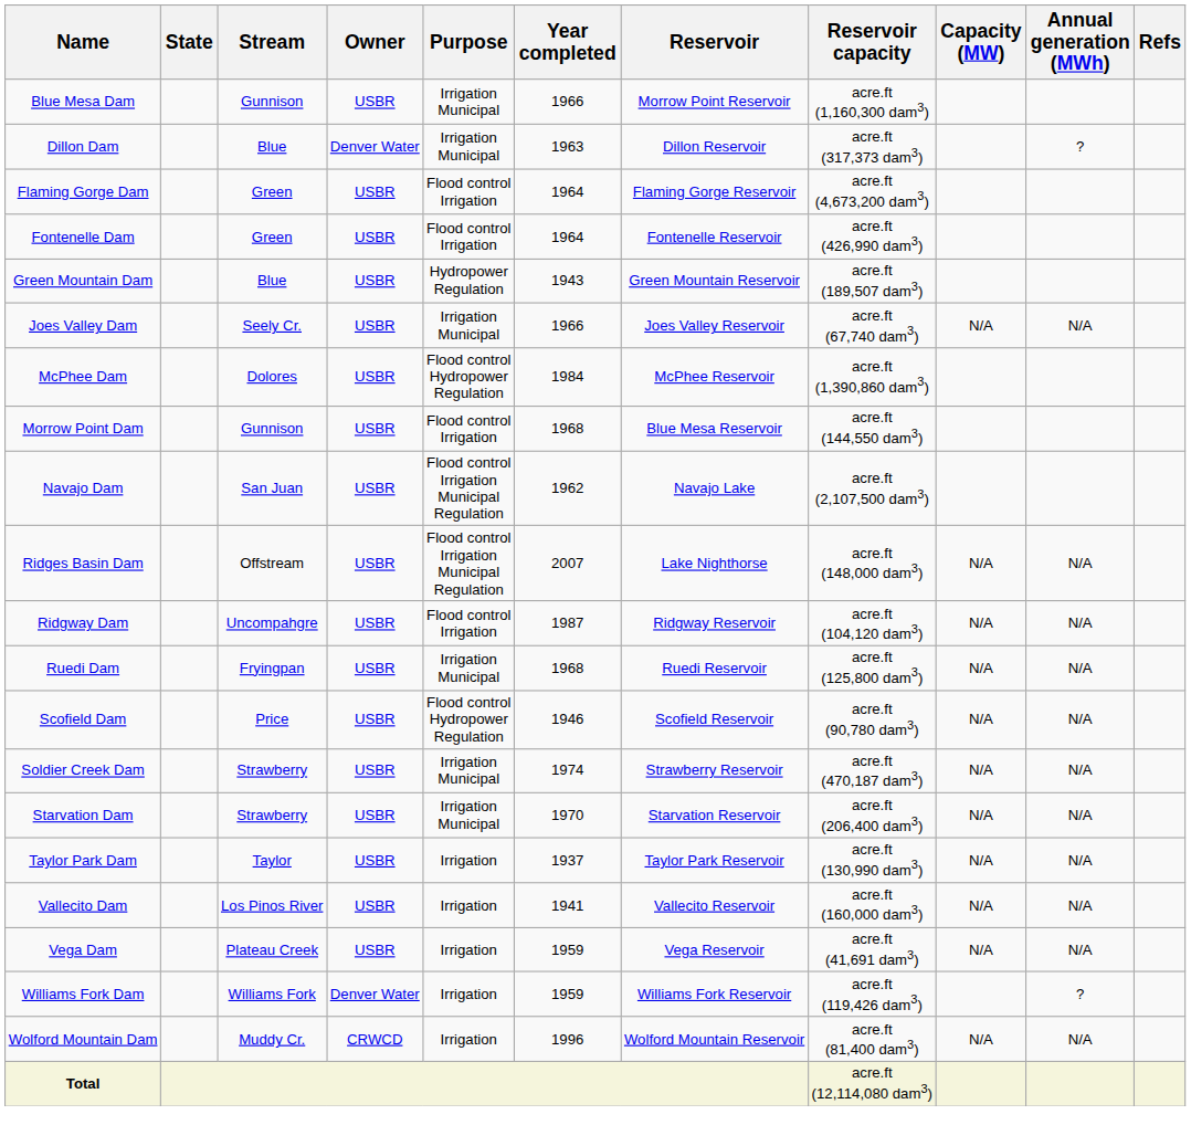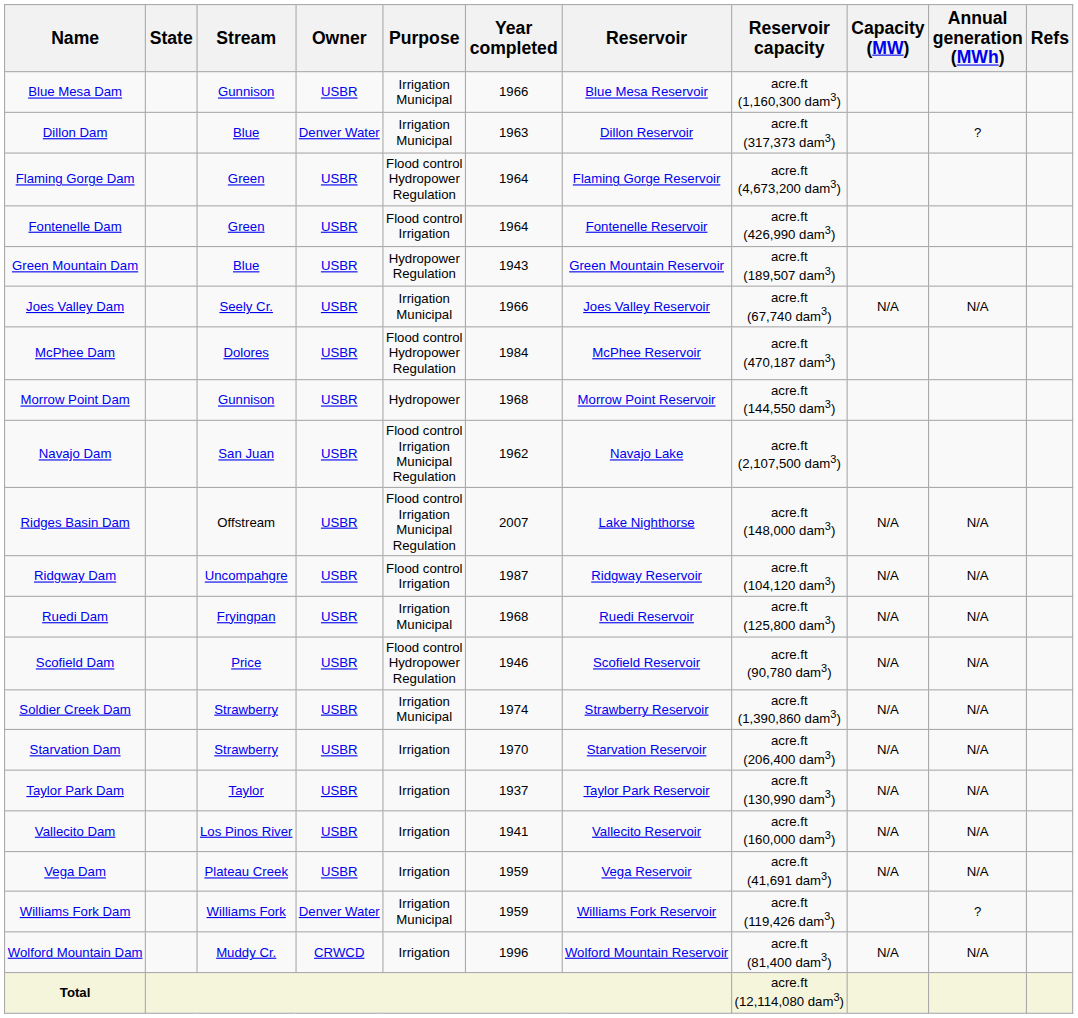 <table class="wikitable sortable">
 <tr>
 <th>Name</th>
 <th>State</th>
 <th>Stream</th>
 <th>Owner</th>
 <th>Purpose</th>
 <th>Year<br>completed</th>
 <th>Reservoir</th>
 <th>Reservoir<br>capacity</th>
 <th>Capacity<br>(<a href='#'>MW</a>)</th>
 <th>Annual<br>generation<br>(<a href='#'>MWh</a>)</th>
 <th>Refs</th>
 </tr>
 <tr style="font-size:9pt; text-align:center;">
 <td><a href='#'>Blue Mesa Dam</a></td>
 <td></td>
 <td><a href='#'>Gunnison</a></td>
 <td><a href='#'>USBR</a></td>
 <td>Irrigation<br>Municipal</td>
 <td>1966</td>
-<td><a href='#'>Morrow Point Reservoir</a></td>
+<td><a href='#'>Blue Mesa Reservoir</a></td>
 <td> acre.ft<br>(1,160,300 dam<sup>3</sup>)</td>
 <td></td>
 <td></td>
 <td></td>
 </tr>
 <tr style="font-size:9pt; text-align:center;">
 <td><a href='#'>Dillon Dam</a></td>
 <td></td>
 <td><a href='#'>Blue</a></td>
 <td><a href='#'>Denver Water</a></td>
 <td>Irrigation<br>Municipal</td>
 <td>1963</td>
 <td><a href='#'>Dillon Reservoir</a></td>
 <td> acre.ft<br>(317,373 dam<sup>3</sup>)</td>
 <td></td>
 <td>?</td>
 <td></td>
 </tr>
 <tr style="font-size:9pt; text-align:center;">
 <td><a href='#'>Flaming Gorge Dam</a></td>
 <td></td>
 <td><a href='#'>Green</a></td>
 <td><a href='#'>USBR</a></td>
-<td>Flood control<br>Irrigation</td>
+<td>Flood control<br>Hydropower<br>Regulation</td>
 <td>1964</td>
 <td><a href='#'>Flaming Gorge Reservoir</a></td>
 <td> acre.ft<br>(4,673,200 dam<sup>3</sup>)</td>
 <td></td>
 <td></td>
 <td></td>
 </tr>
 <tr style="font-size:9pt; text-align:center;">
 <td><a href='#'>Fontenelle Dam</a></td>
 <td></td>
 <td><a href='#'>Green</a></td>
 <td><a href='#'>USBR</a></td>
 <td>Flood control<br>Irrigation</td>
 <td>1964</td>
 <td><a href='#'>Fontenelle Reservoir</a></td>
 <td> acre.ft<br>(426,990 dam<sup>3</sup>)</td>
 <td></td>
 <td></td>
 <td></td>
 </tr>
 <tr style="font-size:9pt; text-align:center;">
 <td><a href='#'>Green Mountain Dam</a></td>
 <td></td>
 <td><a href='#'>Blue</a></td>
 <td><a href='#'>USBR</a></td>
 <td>Hydropower<br>Regulation</td>
 <td>1943</td>
 <td><a href='#'>Green Mountain Reservoir</a></td>
 <td> acre.ft<br>(189,507 dam<sup>3</sup>)</td>
 <td></td>
 <td></td>
 <td></td>
 </tr>
 <tr style="font-size:9pt; text-align:center;">
 <td><a href='#'>Joes Valley Dam</a></td>
 <td></td>
 <td><a href='#'>Seely Cr.</a></td>
 <td><a href='#'>USBR</a></td>
 <td>Irrigation<br>Municipal</td>
 <td>1966</td>
 <td><a href='#'>Joes Valley Reservoir</a></td>
 <td> acre.ft<br>(67,740 dam<sup>3</sup>)</td>
 <td>N/A</td>
 <td>N/A</td>
 <td></td>
 </tr>
 <tr style="font-size:9pt; text-align:center;">
 <td><a href='#'>McPhee Dam</a></td>
 <td></td>
 <td><a href='#'>Dolores</a></td>
 <td><a href='#'>USBR</a></td>
 <td>Flood control<br>Hydropower<br>Regulation</td>
 <td>1984</td>
 <td><a href='#'>McPhee Reservoir</a></td>
-<td> acre.ft<br>(1,390,860 dam<sup>3</sup>)</td>
+<td> acre.ft<br>(470,187 dam<sup>3</sup>)</td>
 <td></td>
 <td></td>
 <td></td>
 </tr>
 <tr style="font-size:9pt; text-align:center;">
 <td><a href='#'>Morrow Point Dam</a></td>
 <td></td>
 <td><a href='#'>Gunnison</a></td>
 <td><a href='#'>USBR</a></td>
-<td>Flood control<br>Irrigation</td>
+<td>Hydropower</td>
 <td>1968</td>
-<td><a href='#'>Blue Mesa Reservoir</a></td>
+<td><a href='#'>Morrow Point Reservoir</a></td>
 <td> acre.ft<br>(144,550 dam<sup>3</sup>)</td>
 <td></td>
 <td></td>
 <td></td>
 </tr>
 <tr style="font-size:9pt; text-align:center;">
 <td><a href='#'>Navajo Dam</a></td>
 <td></td>
 <td><a href='#'>San Juan</a></td>
 <td><a href='#'>USBR</a></td>
 <td>Flood control<br>Irrigation<br>Municipal<br>Regulation</td>
 <td>1962</td>
 <td><a href='#'>Navajo Lake</a></td>
 <td> acre.ft<br>(2,107,500 dam<sup>3</sup>)</td>
 <td></td>
 <td></td>
 <td></td>
 </tr>
 <tr style="font-size:9pt; text-align:center;">
 <td><a href='#'>Ridges Basin Dam</a></td>
 <td></td>
 <td>Offstream</td>
 <td><a href='#'>USBR</a></td>
 <td>Flood control<br>Irrigation<br>Municipal<br>Regulation</td>
 <td>2007</td>
 <td><a href='#'>Lake Nighthorse</a></td>
 <td> acre.ft<br>(148,000 dam<sup>3</sup>)</td>
 <td>N/A</td>
 <td>N/A</td>
 <td></td>
 </tr>
 <tr style="font-size:9pt; text-align:center;">
 <td><a href='#'>Ridgway Dam</a></td>
 <td></td>
 <td><a href='#'>Uncompahgre</a></td>
 <td><a href='#'>USBR</a></td>
 <td>Flood control<br>Irrigation</td>
 <td>1987</td>
 <td><a href='#'>Ridgway Reservoir</a></td>
 <td> acre.ft<br>(104,120 dam<sup>3</sup>)</td>
 <td>N/A</td>
 <td>N/A</td>
 <td></td>
 </tr>
 <tr style="font-size:9pt; text-align:center;">
 <td><a href='#'>Ruedi Dam</a></td>
 <td></td>
 <td><a href='#'>Fryingpan</a></td>
 <td><a href='#'>USBR</a></td>
 <td>Irrigation<br>Municipal</td>
 <td>1968</td>
 <td><a href='#'>Ruedi Reservoir</a></td>
 <td> acre.ft<br>(125,800 dam<sup>3</sup>)</td>
 <td>N/A</td>
 <td>N/A</td>
 <td></td>
 </tr>
 <tr style="font-size:9pt; text-align:center;">
 <td><a href='#'>Scofield Dam</a></td>
 <td></td>
 <td><a href='#'>Price</a></td>
 <td><a href='#'>USBR</a></td>
 <td>Flood control<br>Hydropower<br>Regulation</td>
 <td>1946</td>
 <td><a href='#'>Scofield Reservoir</a></td>
 <td> acre.ft<br>(90,780 dam<sup>3</sup>)</td>
 <td>N/A</td>
 <td>N/A</td>
 <td></td>
 </tr>
 <tr style="font-size:9pt; text-align:center;">
 <td><a href='#'>Soldier Creek Dam</a></td>
 <td></td>
 <td><a href='#'>Strawberry</a></td>
 <td><a href='#'>USBR</a></td>
 <td>Irrigation<br>Municipal</td>
 <td>1974</td>
 <td><a href='#'>Strawberry Reservoir</a></td>
-<td> acre.ft<br>(470,187 dam<sup>3</sup>)</td>
+<td> acre.ft<br>(1,390,860 dam<sup>3</sup>)</td>
 <td>N/A</td>
 <td>N/A</td>
 <td></td>
 </tr>
 <tr style="font-size:9pt; text-align:center;">
 <td><a href='#'>Starvation Dam</a></td>
 <td></td>
 <td><a href='#'>Strawberry</a></td>
 <td><a href='#'>USBR</a></td>
-<td>Irrigation<br>Municipal</td>
+<td>Irrigation</td>
 <td>1970</td>
 <td><a href='#'>Starvation Reservoir</a></td>
 <td> acre.ft<br>(206,400 dam<sup>3</sup>)</td>
 <td>N/A</td>
 <td>N/A</td>
 <td></td>
 </tr>
 <tr style="font-size:9pt; text-align:center;">
 <td><a href='#'>Taylor Park Dam</a></td>
 <td></td>
 <td><a href='#'>Taylor</a></td>
 <td><a href='#'>USBR</a></td>
 <td>Irrigation</td>
 <td>1937</td>
 <td><a href='#'>Taylor Park Reservoir</a></td>
 <td> acre.ft<br>(130,990 dam<sup>3</sup>)</td>
 <td>N/A</td>
 <td>N/A</td>
 <td></td>
 </tr>
 <tr style="font-size:9pt; text-align:center;">
 <td><a href='#'>Vallecito Dam</a></td>
 <td></td>
 <td><a href='#'>Los Pinos River</a></td>
 <td><a href='#'>USBR</a></td>
 <td>Irrigation</td>
 <td>1941</td>
 <td><a href='#'>Vallecito Reservoir</a></td>
 <td> acre.ft<br>(160,000 dam<sup>3</sup>)</td>
 <td>N/A</td>
 <td>N/A</td>
 <td></td>
 </tr>
 <tr style="font-size:9pt; text-align:center;">
 <td><a href='#'>Vega Dam</a></td>
 <td></td>
 <td><a href='#'>Plateau Creek</a></td>
 <td><a href='#'>USBR</a></td>
 <td>Irrigation</td>
 <td>1959</td>
 <td><a href='#'>Vega Reservoir</a></td>
 <td> acre.ft<br>(41,691 dam<sup>3</sup>)</td>
 <td>N/A</td>
 <td>N/A</td>
 <td></td>
 </tr>
 <tr style="font-size:9pt; text-align:center;">
 <td><a href='#'>Williams Fork Dam</a></td>
 <td></td>
 <td><a href='#'>Williams Fork</a></td>
 <td><a href='#'>Denver Water</a></td>
-<td>Irrigation</td>
+<td>Irrigation<br>Municipal</td>
 <td>1959</td>
 <td><a href='#'>Williams Fork Reservoir</a></td>
 <td> acre.ft<br>(119,426 dam<sup>3</sup>)</td>
 <td></td>
 <td>?</td>
 <td></td>
 </tr>
 <tr style="font-size:9pt; text-align:center;">
 <td><a href='#'>Wolford Mountain Dam</a></td>
 <td></td>
 <td><a href='#'>Muddy Cr.</a></td>
 <td><a href='#'>CRWCD</a></td>
 <td>Irrigation</td>
 <td>1996</td>
 <td><a href='#'>Wolford Mountain Reservoir</a></td>
 <td> acre.ft<br>(81,400 dam<sup>3</sup>)</td>
 <td>N/A</td>
 <td>N/A</td>
 <td></td>
 </tr>
 <tr style="font-size:9pt; text-align:center;">
 <td bgcolor="#F5F5DC"><strong>Total</strong></td>
 <td colspan="6" bgcolor="#F5F5DC"></td>
 <td bgcolor="#F5F5DC"> acre.ft<br>(12,114,080 dam<sup>3</sup>)</td>
 <td bgcolor="#F5F5DC"></td>
 <td bgcolor="#F5F5DC"></td>
 <td bgcolor="#F5F5DC"></td>
 </tr>
 </table>
